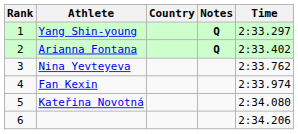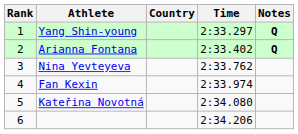 <table class="wikitable sortable" style="text-align:center">
 <tr>
 <th>Rank</th>
 <th>Athlete</th>
 <th>Country</th>
+<th>Time</th>
 <th>Notes</th>
-<th>Time</th>
 </tr>
 <tr bgcolor="#ccffcc">
 <td>1</td>
 <td align=left><a href='#'>Yang Shin-young</a></td>
 <td align=left></td>
+<td>2:33.297</td>
 <td><strong>Q</strong></td>
-<td>2:33.297</td>
 </tr>
 <tr bgcolor="#ccffcc">
 <td>2</td>
 <td align=left><a href='#'>Arianna Fontana</a></td>
 <td align=left></td>
+<td>2:33.402</td>
 <td><strong>Q</strong></td>
-<td>2:33.402</td>
 </tr>
 <tr>
 <td>3</td>
 <td align=left><a href='#'>Nina Yevteyeva</a></td>
 <td align=left></td>
+<td>2:33.762</td>
 <td></td>
-<td>2:33.762</td>
 </tr>
 <tr>
 <td>4</td>
 <td align=left><a href='#'>Fan Kexin</a></td>
 <td align=left></td>
+<td>2:33.974</td>
 <td></td>
-<td>2:33.974</td>
 </tr>
 <tr>
 <td>5</td>
 <td align=left><a href='#'>Kateřina Novotná</a></td>
 <td align=left></td>
+<td>2:34.080</td>
 <td></td>
-<td>2:34.080</td>
 </tr>
 <tr>
 <td>6</td>
 <td align=left></td>
 <td align=left></td>
+<td>2:34.206</td>
 <td></td>
-<td>2:34.206</td>
 </tr>
 </table>
